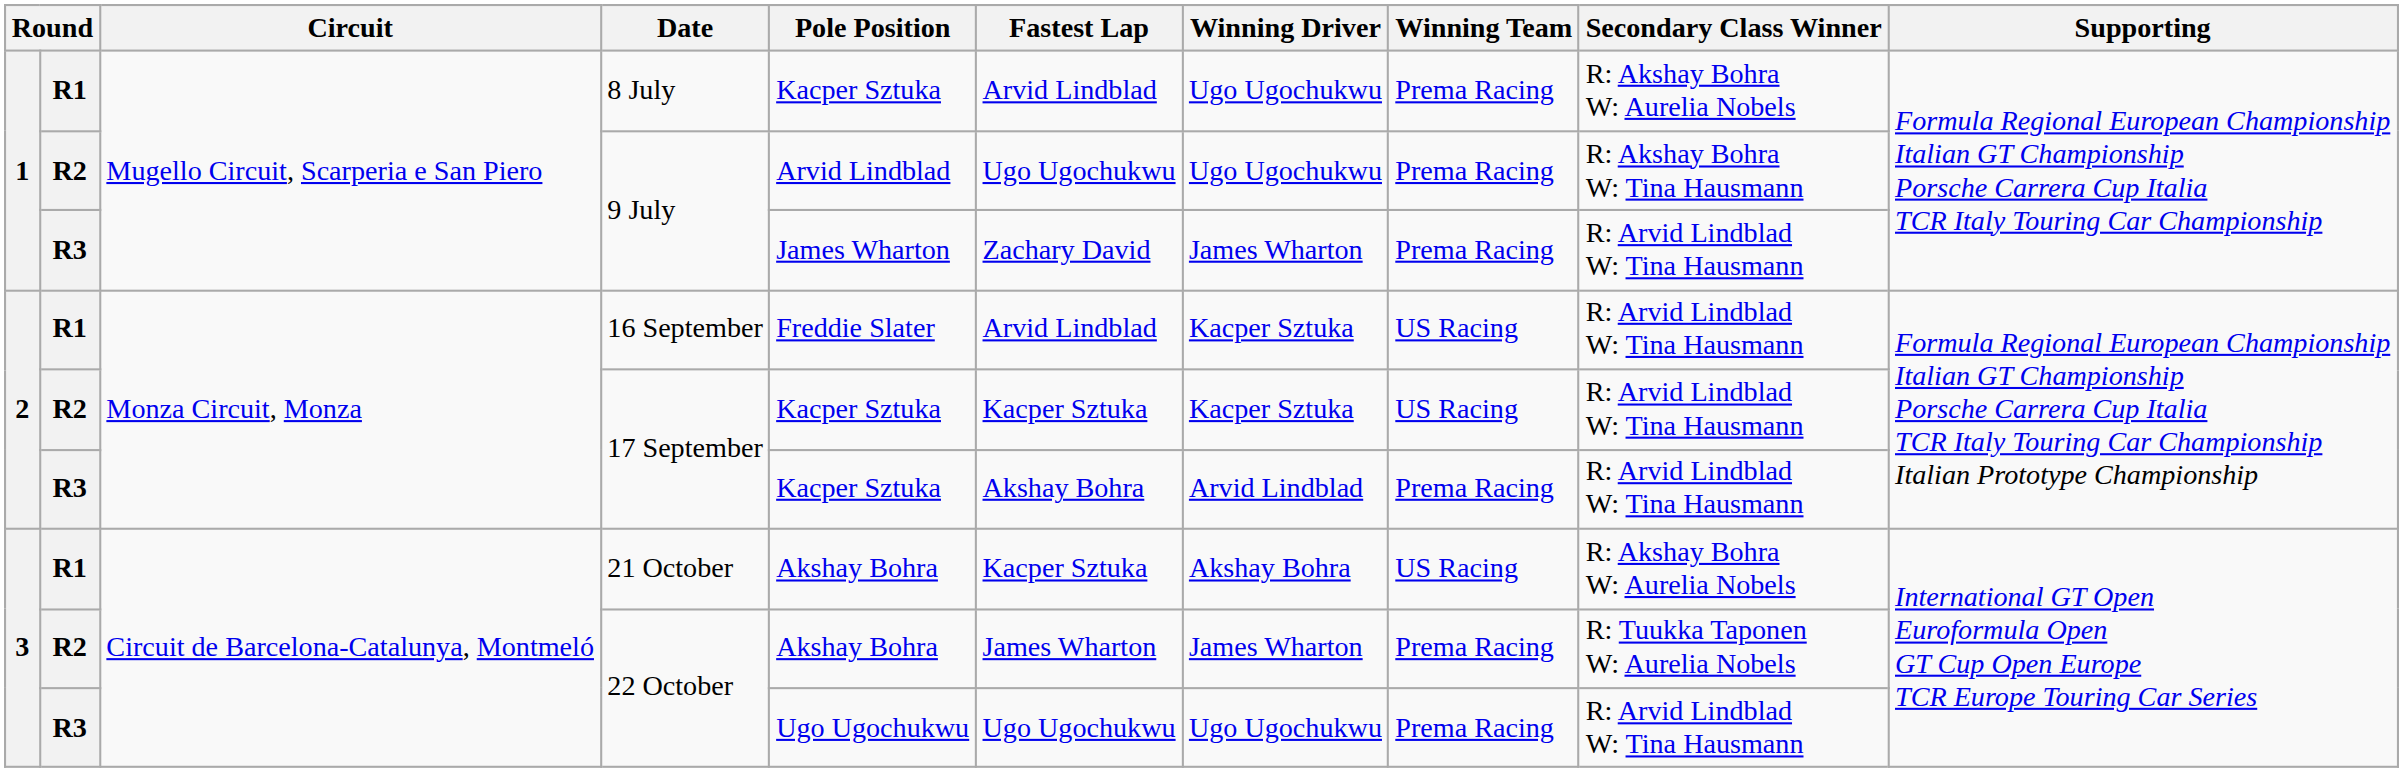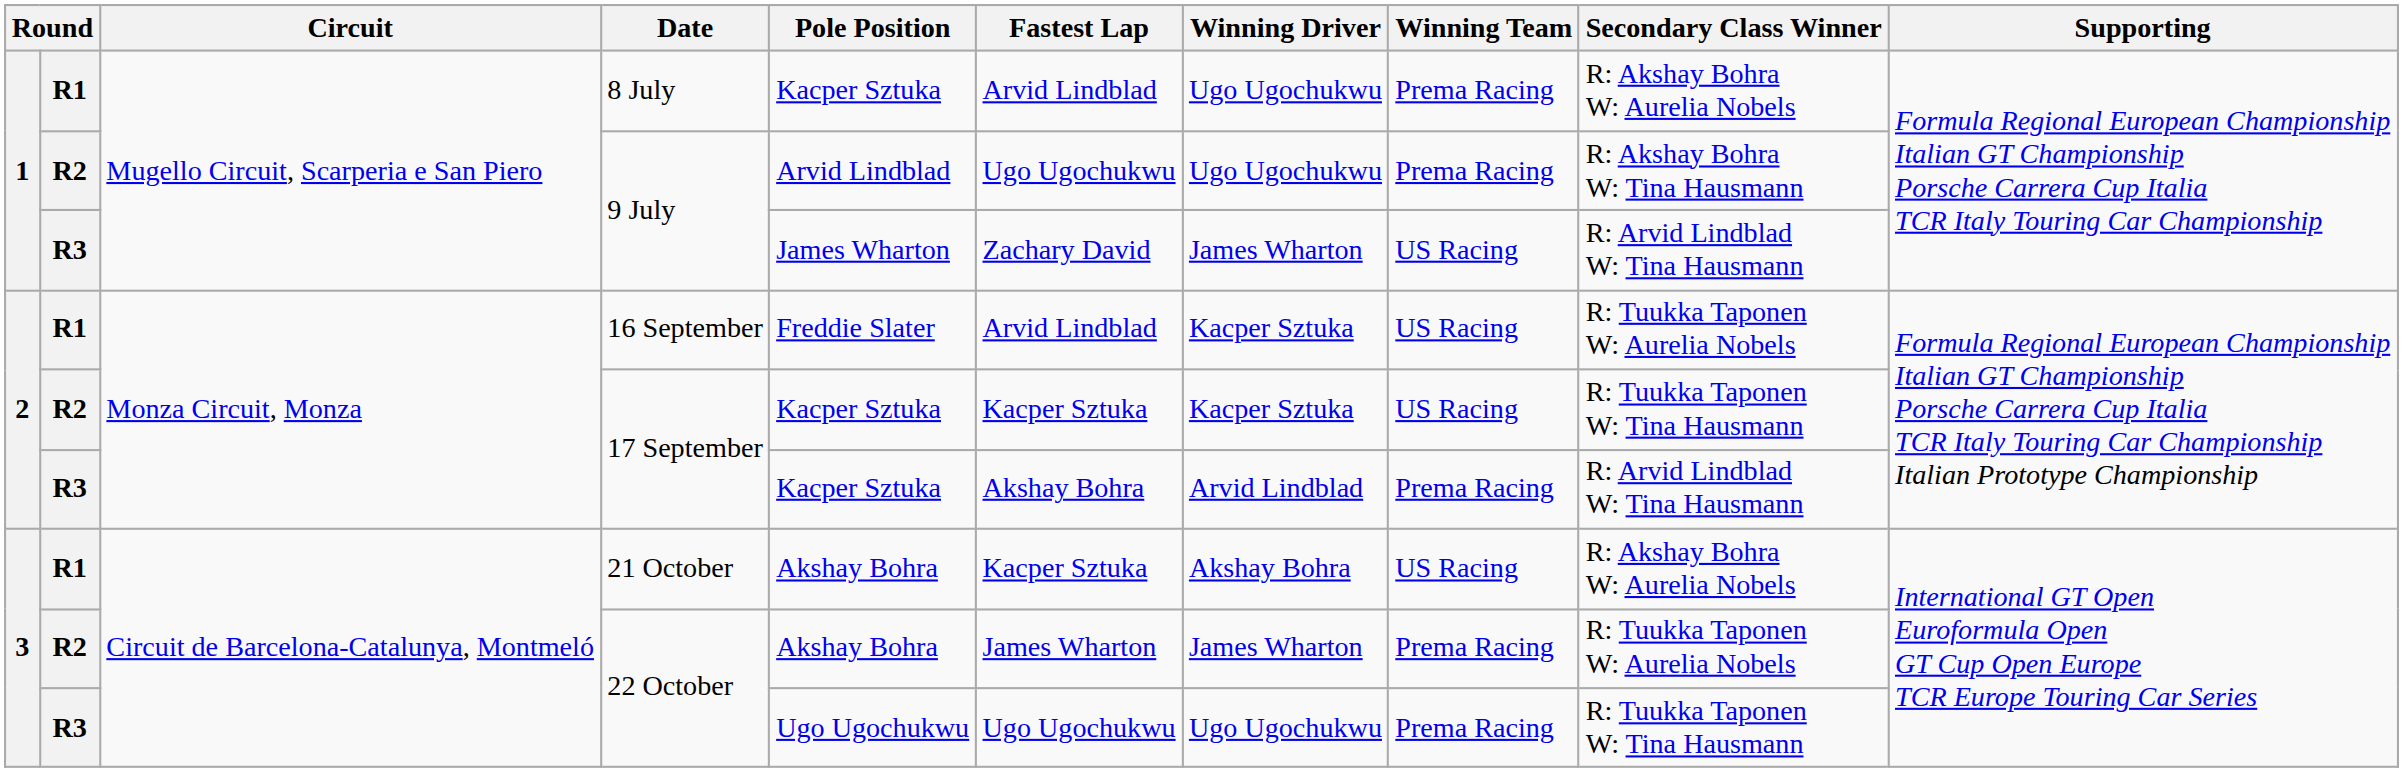 <table class="wikitable" style="font-size: 85%">
 <tr>
 <th colspan=2>Round</th>
 <th>Circuit</th>
 <th>Date</th>
 <th>Pole Position</th>
 <th>Fastest Lap</th>
 <th>Winning Driver</th>
 <th>Winning Team</th>
 <th>Secondary Class Winner</th>
 <th>Supporting</th>
 </tr>
 <tr>
 <th rowspan=3>1</th>
 <th>R1</th>
 <td rowspan=3 nowrap> <a href='#'>Mugello Circuit</a>, <a href='#'>Scarperia e San Piero</a></td>
 <td nowrap>8 July</td>
 <td nowrap> <a href='#'>Kacper Sztuka</a></td>
 <td nowrap> <a href='#'>Arvid Lindblad</a></td>
 <td nowrap> <a href='#'>Ugo Ugochukwu</a></td>
 <td nowrap> <a href='#'>Prema Racing</a></td>
 <td nowrap>R:  <a href='#'>Akshay Bohra</a><br>W:  <a href='#'>Aurelia Nobels</a></td>
 <td rowspan=3 nowrap><em><a href='#'>Formula Regional European Championship</a><br><a href='#'>Italian GT Championship</a><br><a href='#'>Porsche Carrera Cup Italia</a><br><a href='#'>TCR Italy Touring Car Championship</a></em></td>
 </tr>
 <tr>
 <th>R2</th>
 <td rowspan=2 nowrap>9 July</td>
 <td nowrap> <a href='#'>Arvid Lindblad</a></td>
 <td nowrap> <a href='#'>Ugo Ugochukwu</a></td>
 <td nowrap> <a href='#'>Ugo Ugochukwu</a></td>
 <td nowrap> <a href='#'>Prema Racing</a></td>
 <td nowrap>R:  <a href='#'>Akshay Bohra</a><br>W:  <a href='#'>Tina Hausmann</a></td>
 </tr>
 <tr>
 <th>R3</th>
 <td nowrap> <a href='#'>James Wharton</a></td>
 <td nowrap> <a href='#'>Zachary David</a></td>
 <td nowrap> <a href='#'>James Wharton</a></td>
-<td nowrap> <a href='#'>Prema Racing</a></td>
+<td nowrap> <a href='#'>US Racing</a></td>
 <td nowrap>R:  <a href='#'>Arvid Lindblad</a><br>W:  <a href='#'>Tina Hausmann</a></td>
 </tr>
 <tr>
 <th rowspan=3>2</th>
 <th>R1</th>
 <td rowspan=3 nowrap> <a href='#'>Monza Circuit</a>, <a href='#'>Monza</a></td>
 <td nowrap>16 September</td>
 <td nowrap> <a href='#'>Freddie Slater</a></td>
 <td nowrap> <a href='#'>Arvid Lindblad</a></td>
 <td nowrap> <a href='#'>Kacper Sztuka</a></td>
 <td nowrap> <a href='#'>US Racing</a></td>
-<td nowrap>R:  <a href='#'>Arvid Lindblad</a><br>W:  <a href='#'>Tina Hausmann</a></td>
+<td nowrap>R:  <a href='#'>Tuukka Taponen</a><br>W:  <a href='#'>Aurelia Nobels</a></td>
 <td rowspan=3 nowrap><em><a href='#'>Formula Regional European Championship</a><br><a href='#'>Italian GT Championship</a><br><a href='#'>Porsche Carrera Cup Italia</a><br><a href='#'>TCR Italy Touring Car Championship</a><br>Italian Prototype Championship</em></td>
 </tr>
 <tr>
 <th>R2</th>
 <td rowspan=2 nowrap>17 September</td>
 <td nowrap> <a href='#'>Kacper Sztuka</a></td>
 <td nowrap> <a href='#'>Kacper Sztuka</a></td>
 <td nowrap> <a href='#'>Kacper Sztuka</a></td>
 <td nowrap> <a href='#'>US Racing</a></td>
-<td nowrap>R:  <a href='#'>Arvid Lindblad</a><br>W:  <a href='#'>Tina Hausmann</a></td>
+<td nowrap>R:  <a href='#'>Tuukka Taponen</a><br>W:  <a href='#'>Tina Hausmann</a></td>
 </tr>
 <tr>
 <th>R3</th>
 <td nowrap> <a href='#'>Kacper Sztuka</a></td>
 <td nowrap> <a href='#'>Akshay Bohra</a></td>
 <td nowrap> <a href='#'>Arvid Lindblad</a></td>
 <td nowrap> <a href='#'>Prema Racing</a></td>
 <td nowrap>R:  <a href='#'>Arvid Lindblad</a><br>W:  <a href='#'>Tina Hausmann</a></td>
 </tr>
 <tr>
 <th rowspan=3>3</th>
 <th>R1</th>
 <td rowspan=3 nowrap> <a href='#'>Circuit de Barcelona-Catalunya</a>, <a href='#'>Montmeló</a></td>
 <td nowrap>21 October</td>
 <td nowrap> <a href='#'>Akshay Bohra</a></td>
 <td nowrap> <a href='#'>Kacper Sztuka</a></td>
 <td nowrap> <a href='#'>Akshay Bohra</a></td>
 <td nowrap> <a href='#'>US Racing</a></td>
 <td nowrap>R:  <a href='#'>Akshay Bohra</a><br>W:  <a href='#'>Aurelia Nobels</a></td>
 <td rowspan=3 nowrap><em><a href='#'>International GT Open</a><br><a href='#'>Euroformula Open</a><br><a href='#'>GT Cup Open Europe</a><br><a href='#'>TCR Europe Touring Car Series</a></em></td>
 </tr>
 <tr>
 <th>R2</th>
 <td rowspan=2 nowrap>22 October</td>
 <td nowrap> <a href='#'>Akshay Bohra</a></td>
 <td nowrap> <a href='#'>James Wharton</a></td>
 <td nowrap> <a href='#'>James Wharton</a></td>
 <td nowrap> <a href='#'>Prema Racing</a></td>
 <td nowrap>R:  <a href='#'>Tuukka Taponen</a><br>W:  <a href='#'>Aurelia Nobels</a></td>
 </tr>
 <tr>
 <th>R3</th>
 <td nowrap> <a href='#'>Ugo Ugochukwu</a></td>
 <td nowrap> <a href='#'>Ugo Ugochukwu</a></td>
 <td nowrap> <a href='#'>Ugo Ugochukwu</a></td>
 <td nowrap> <a href='#'>Prema Racing</a></td>
-<td nowrap>R:  <a href='#'>Arvid Lindblad</a><br>W:  <a href='#'>Tina Hausmann</a></td>
+<td nowrap>R:  <a href='#'>Tuukka Taponen</a><br>W:  <a href='#'>Tina Hausmann</a></td>
 </tr>
 </table>
